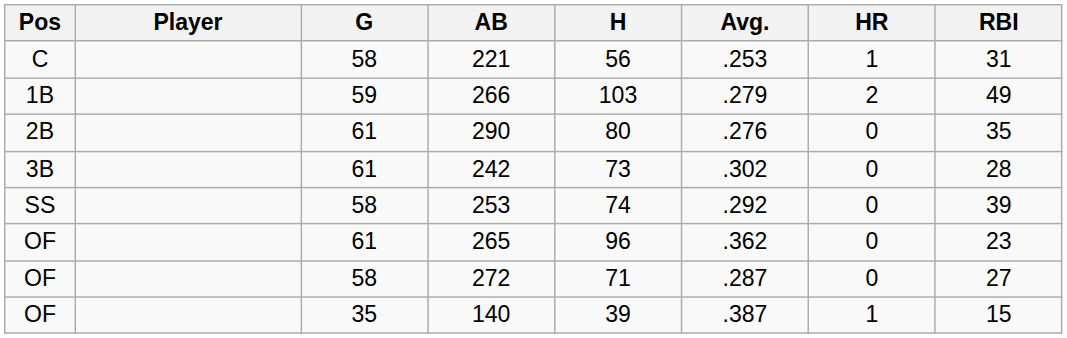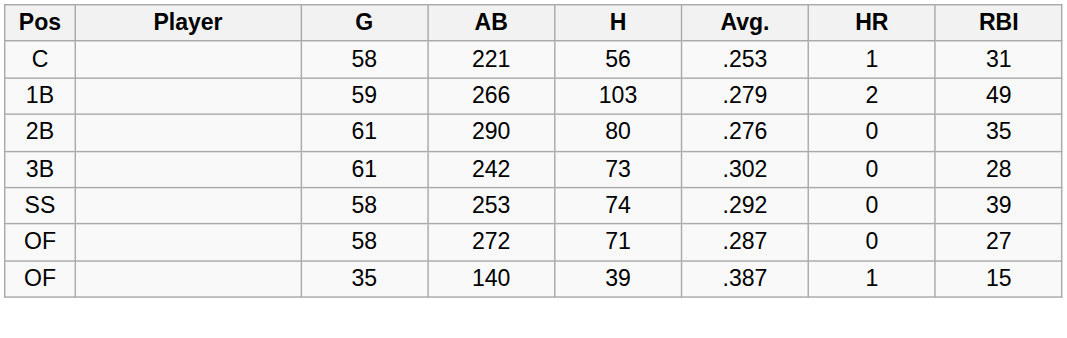 <table class="wikitable sortable">
 <tr>
 <th bgcolor="#DDDDFF" width="5%">Pos</th>
 <th bgcolor="#DDDDFF" width="16%">Player</th>
 <th bgcolor="#DDDDFF" width="9%">G</th>
 <th bgcolor="#DDDDFF" width="9%">AB</th>
 <th bgcolor="#DDDDFF" width="9%">H</th>
 <th bgcolor="#DDDDFF" width="9%">Avg.</th>
 <th bgcolor="#DDDDFF" width="9%">HR</th>
 <th bgcolor="#DDDDFF" width="9%">RBI</th>
 </tr>
 <tr align="center">
 <td>C</td>
 <td></td>
 <td>58</td>
 <td>221</td>
 <td>56</td>
 <td>.253</td>
 <td>1</td>
 <td>31</td>
 </tr>
 <tr align="center">
 <td>1B</td>
 <td></td>
 <td>59</td>
 <td>266</td>
 <td>103</td>
 <td>.279</td>
 <td>2</td>
 <td>49</td>
 </tr>
 <tr align="center">
 <td>2B</td>
 <td></td>
 <td>61</td>
 <td>290</td>
 <td>80</td>
 <td>.276</td>
 <td>0</td>
 <td>35</td>
 </tr>
 <tr align="center">
 <td>3B</td>
 <td></td>
 <td>61</td>
 <td>242</td>
 <td>73</td>
 <td>.302</td>
 <td>0</td>
 <td>28</td>
 </tr>
 <tr align="center">
 <td>SS</td>
 <td></td>
 <td>58</td>
 <td>253</td>
 <td>74</td>
 <td>.292</td>
 <td>0</td>
 <td>39</td>
 </tr>
 <tr align="center">
 <td>OF</td>
 <td></td>
-<td>61</td>
-<td>265</td>
-<td>96</td>
-<td>.362</td>
-<td>0</td>
-<td>23</td>
-</tr>
-<tr align="center">
-<td>OF</td>
-<td></td>
 <td>58</td>
 <td>272</td>
 <td>71</td>
 <td>.287</td>
 <td>0</td>
 <td>27</td>
 </tr>
 <tr align="center">
 <td>OF</td>
 <td></td>
 <td>35</td>
 <td>140</td>
 <td>39</td>
 <td>.387</td>
 <td>1</td>
 <td>15</td>
 </tr>
 </table>
